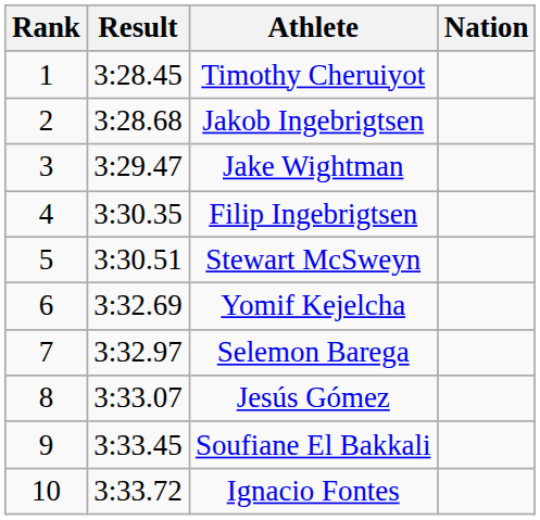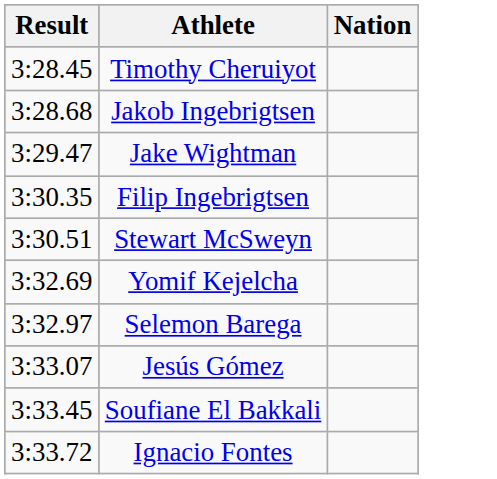 <table class="wikitable" style="text-align:center">
 <tr>
-<th>Rank</th>
 <th>Result</th>
 <th>Athlete</th>
 <th>Nation</th>
 </tr>
 <tr>
-<td>1</td>
 <td>3:28.45</td>
 <td><a href='#'>Timothy Cheruiyot</a></td>
 <td align=left></td>
 </tr>
 <tr>
-<td>2</td>
 <td>3:28.68</td>
 <td><a href='#'>Jakob Ingebrigtsen</a></td>
 <td align=left></td>
 </tr>
 <tr>
-<td>3</td>
 <td>3:29.47</td>
 <td><a href='#'>Jake Wightman</a></td>
 <td align=left></td>
 </tr>
 <tr>
-<td>4</td>
 <td>3:30.35</td>
 <td><a href='#'>Filip Ingebrigtsen</a></td>
 <td align=left></td>
 </tr>
 <tr>
-<td>5</td>
 <td>3:30.51</td>
 <td><a href='#'>Stewart McSweyn</a></td>
 <td align=left></td>
 </tr>
 <tr>
-<td>6</td>
 <td>3:32.69</td>
 <td><a href='#'>Yomif Kejelcha</a></td>
 <td align=left></td>
 </tr>
 <tr>
-<td>7</td>
 <td>3:32.97</td>
 <td><a href='#'>Selemon Barega</a></td>
 <td align=left></td>
 </tr>
 <tr>
-<td>8</td>
 <td>3:33.07</td>
 <td><a href='#'>Jesús Gómez</a></td>
 <td align=left></td>
 </tr>
 <tr>
-<td>9</td>
 <td>3:33.45</td>
 <td><a href='#'>Soufiane El Bakkali</a></td>
 <td align=left></td>
 </tr>
 <tr>
-<td>10</td>
 <td>3:33.72</td>
 <td><a href='#'>Ignacio Fontes</a></td>
 <td align=left></td>
 </tr>
 </table>
